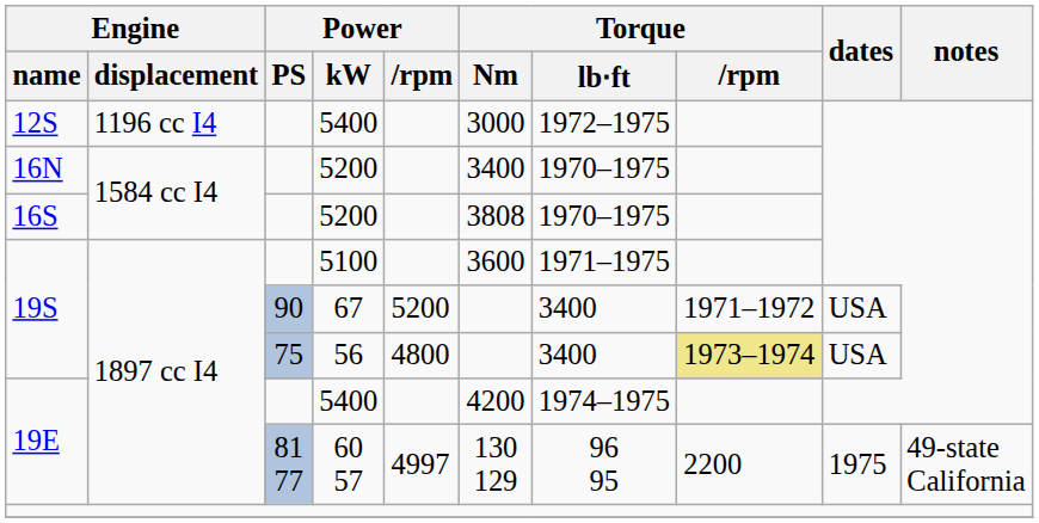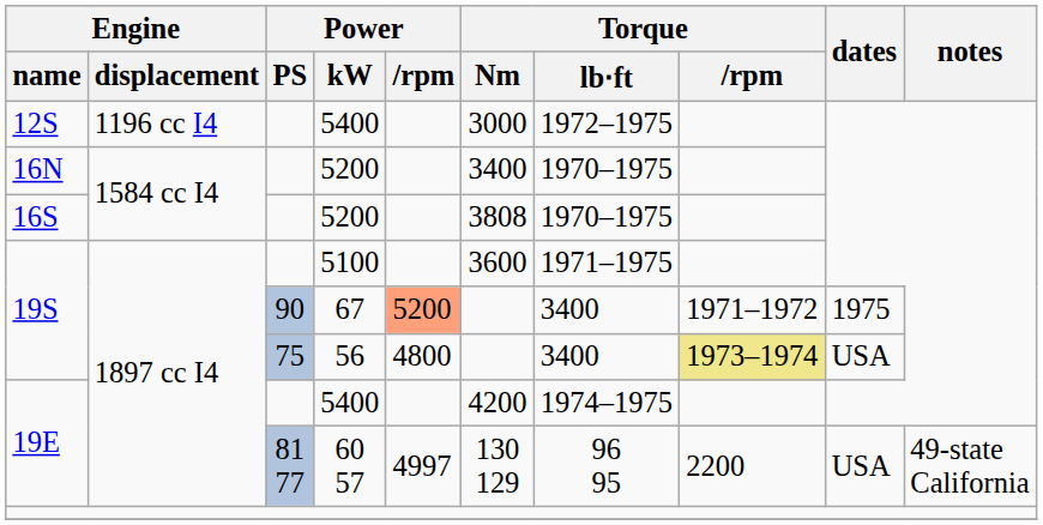 <table class="wikitable">
 <tr>
 <th colspan = 2>Engine</th>
 <th colspan = 3>Power</th>
 <th colspan = 3>Torque</th>
 <th rowspan="2">dates</th>
 <th rowspan="2">notes</th>
 </tr>
 <tr>
 <th>name</th>
 <th>displacement</th>
 <th>PS</th>
 <th>kW</th>
 <th>/rpm</th>
 <th>Nm</th>
 <th>lb⋅ft</th>
 <th>/rpm</th>
 </tr>
 <tr>
 <td><a href='#'>12S</a></td>
 <td>1196 cc <a href='#'>I4</a></td>
 <td></td>
 <td>5400</td>
 <td></td>
 <td>3000</td>
 <td>1972–1975</td>
 <td></td>
 </tr>
 <tr>
 <td><a href='#'>16N</a></td>
 <td rowspan="2">1584 cc I4</td>
 <td></td>
 <td>5200</td>
 <td></td>
 <td>3400</td>
 <td>1970–1975</td>
 <td></td>
 </tr>
 <tr>
 <td><a href='#'>16S</a></td>
 <td></td>
 <td>5200</td>
 <td></td>
 <td>3808</td>
 <td>1970–1975</td>
 <td></td>
 </tr>
 <tr>
 <td rowspan="3"><a href='#'>19S</a></td>
 <td rowspan="5">1897 cc I4</td>
 <td></td>
 <td>5100</td>
 <td></td>
 <td>3600</td>
 <td>1971–1975</td>
 <td></td>
 </tr>
 <tr>
 <td style="background: #B0C4DE;" align="center">90</td>
 <td align="center">67</td>
-<td>5200</td>
+<td style="background: lightsalmon;">5200</td>
 <td></td>
 <td>3400</td>
 <td>1971–1972</td>
-<td>USA</td>
+<td>1975</td>
 </tr>
 <tr>
 <td style="background: #B0C4DE;" align="center">75</td>
 <td align="center">56</td>
 <td>4800</td>
 <td></td>
 <td>3400</td>
 <td style="background: khaki;">1973–1974</td>
 <td>USA</td>
 </tr>
 <tr>
 <td rowspan="2"><a href='#'>19E</a></td>
 <td></td>
 <td>5400</td>
 <td></td>
 <td>4200</td>
 <td>1974–1975</td>
 <td></td>
 </tr>
 <tr>
 <td style="background: #B0C4DE; "align="center">81<br>77</td>
 <td align="center">60<br>57</td>
 <td>4997</td>
 <td align="center">130<br>129</td>
 <td align="center">96<br>95</td>
 <td>2200</td>
-<td>1975</td>
+<td>USA</td>
 <td>49-state<br>California</td>
 </tr>
 <tr>
 <td colspan="10"></td>
 </tr>
 <tr>
 </tr>
 </table>
